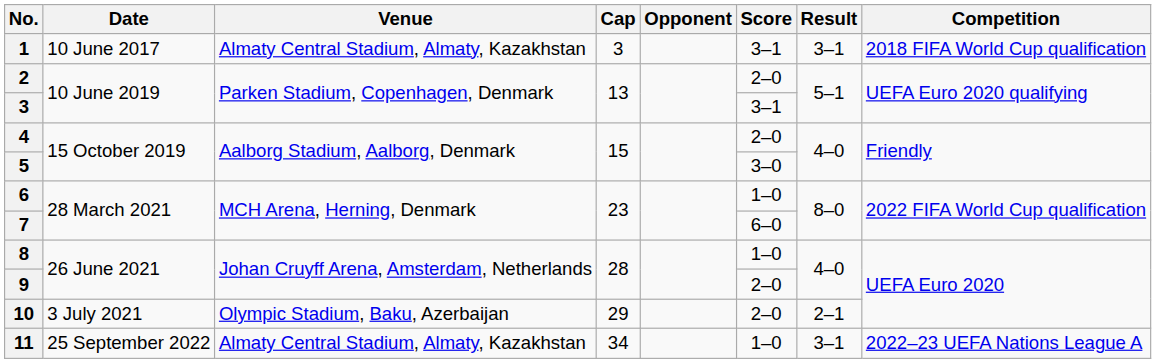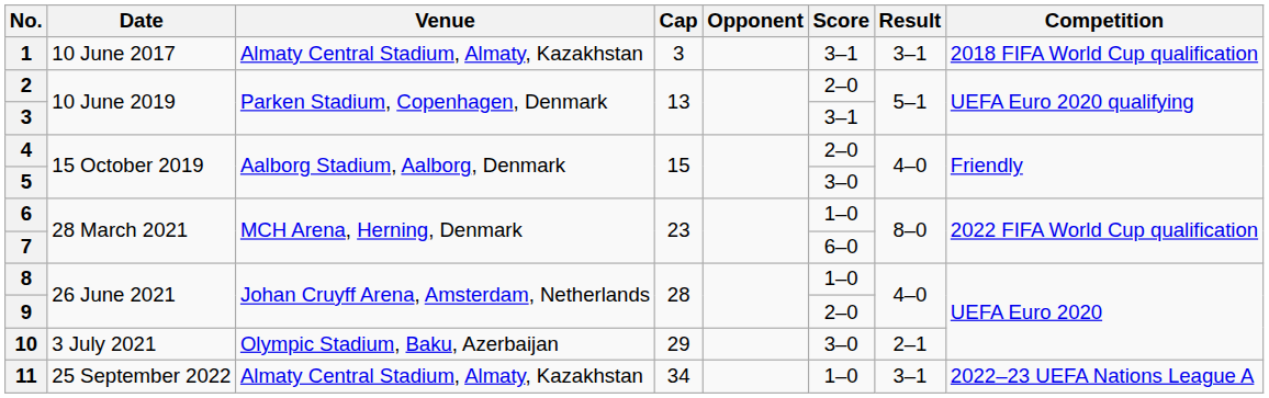 <table class="wikitable sortable plainrowheaders">
 <tr>
 <th scope=col>No.</th>
 <th scope=col>Date</th>
 <th scope=col>Venue</th>
 <th scope=col>Cap</th>
 <th scope=col>Opponent</th>
 <th scope=col>Score</th>
 <th scope=col>Result</th>
 <th scope=col>Competition</th>
 </tr>
 <tr>
 <th scope=row style=text-align:center>1</th>
 <td>10 June 2017</td>
 <td><a href='#'>Almaty Central Stadium</a>, <a href='#'>Almaty</a>, Kazakhstan</td>
 <td align=center>3</td>
 <td></td>
 <td align=center>3–1</td>
 <td align="center">3–1</td>
 <td><a href='#'>2018 FIFA World Cup qualification</a></td>
 </tr>
 <tr>
 <th scope=row style=text-align:center>2</th>
 <td rowspan=2>10 June 2019</td>
 <td rowspan=2><a href='#'>Parken Stadium</a>, <a href='#'>Copenhagen</a>, Denmark</td>
 <td rowspan=2 align=center>13</td>
 <td rowspan=2></td>
 <td align=center>2–0</td>
 <td rowspan="2" align="center">5–1</td>
 <td rowspan=2><a href='#'>UEFA Euro 2020 qualifying</a></td>
 </tr>
 <tr>
 <th scope=row style=text-align:center>3</th>
 <td align=center>3–1</td>
 </tr>
 <tr>
 <th scope=row style=text-align:center>4</th>
 <td rowspan=2>15 October 2019</td>
 <td rowspan=2><a href='#'>Aalborg Stadium</a>, <a href='#'>Aalborg</a>, Denmark</td>
 <td rowspan=2 align=center>15</td>
 <td rowspan=2></td>
 <td align=center>2–0</td>
 <td rowspan="2" align="center">4–0</td>
 <td rowspan=2><a href='#'>Friendly</a></td>
 </tr>
 <tr>
 <th scope=row style=text-align:center>5</th>
 <td align=center>3–0</td>
 </tr>
 <tr>
 <th scope=row style=text-align:center>6</th>
 <td rowspan=2>28 March 2021</td>
 <td rowspan=2><a href='#'>MCH Arena</a>, <a href='#'>Herning</a>, Denmark</td>
 <td rowspan=2 align=center>23</td>
 <td rowspan=2></td>
 <td align=center>1–0</td>
 <td rowspan="2" align="center">8–0</td>
 <td rowspan=2><a href='#'>2022 FIFA World Cup qualification</a></td>
 </tr>
 <tr>
 <th scope=row style=text-align:center>7</th>
 <td align=center>6–0</td>
 </tr>
 <tr>
 <th scope=row style=text-align:center>8</th>
 <td rowspan=2>26 June 2021</td>
 <td rowspan=2><a href='#'>Johan Cruyff Arena</a>, <a href='#'>Amsterdam</a>, Netherlands</td>
 <td rowspan=2 align=center>28</td>
 <td rowspan=2></td>
 <td align=center>1–0</td>
 <td rowspan="2" align="center">4–0</td>
 <td rowspan="3"><a href='#'>UEFA Euro 2020</a></td>
 </tr>
 <tr>
 <th scope=row style=text-align:center>9</th>
 <td align=center>2–0</td>
 </tr>
 <tr>
 <th scope=row style=text-align:center>10</th>
 <td>3 July 2021</td>
 <td><a href='#'>Olympic Stadium</a>, <a href='#'>Baku</a>, Azerbaijan</td>
 <td align=center>29</td>
 <td></td>
-<td align=center>2–0</td>
+<td align=center>3–0</td>
 <td align="center">2–1</td>
 </tr>
 <tr>
 <th scope=row style=text-align:center>11</th>
 <td>25 September 2022</td>
 <td><a href='#'>Almaty Central Stadium</a>, <a href='#'>Almaty</a>, Kazakhstan</td>
 <td align=center>34</td>
 <td></td>
 <td align=center>1–0</td>
 <td align="center">3–1</td>
 <td><a href='#'>2022–23 UEFA Nations League A</a></td>
 </tr>
 </table>
